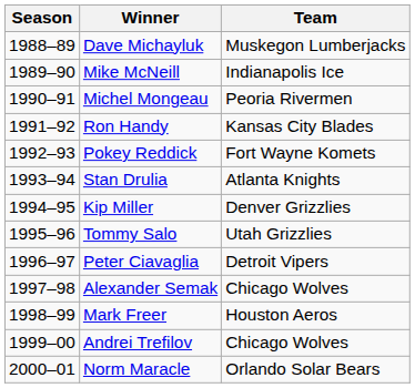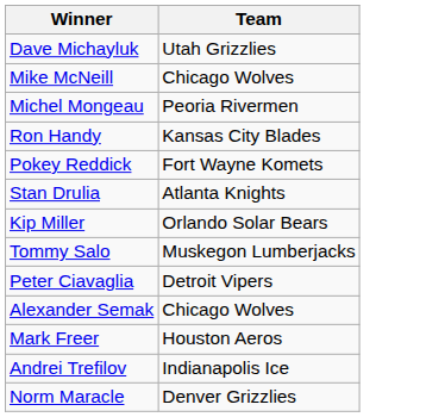 <table class="wikitable">
 <tr>
-<th>Season</th>
 <th>Winner</th>
 <th>Team</th>
 </tr>
 <tr>
-<td>1988–89</td>
 <td><a href='#'>Dave Michayluk</a></td>
-<td>Muskegon Lumberjacks</td>
+<td>Utah Grizzlies</td>
 </tr>
 <tr>
-<td>1989–90</td>
 <td><a href='#'>Mike McNeill</a></td>
-<td>Indianapolis Ice</td>
+<td>Chicago Wolves</td>
 </tr>
 <tr>
-<td>1990–91</td>
 <td><a href='#'>Michel Mongeau</a></td>
 <td>Peoria Rivermen</td>
 </tr>
 <tr>
-<td>1991–92</td>
 <td><a href='#'>Ron Handy</a></td>
 <td>Kansas City Blades</td>
 </tr>
 <tr>
-<td>1992–93</td>
 <td><a href='#'>Pokey Reddick</a></td>
 <td>Fort Wayne Komets</td>
 </tr>
 <tr>
-<td>1993–94</td>
 <td><a href='#'>Stan Drulia</a></td>
 <td>Atlanta Knights</td>
 </tr>
 <tr>
-<td>1994–95</td>
 <td><a href='#'>Kip Miller</a></td>
-<td>Denver Grizzlies</td>
+<td>Orlando Solar Bears</td>
 </tr>
 <tr>
-<td>1995–96</td>
 <td><a href='#'>Tommy Salo</a></td>
-<td>Utah Grizzlies</td>
+<td>Muskegon Lumberjacks</td>
 </tr>
 <tr>
-<td>1996–97</td>
 <td><a href='#'>Peter Ciavaglia</a></td>
 <td>Detroit Vipers</td>
 </tr>
 <tr>
-<td>1997–98</td>
 <td><a href='#'>Alexander Semak</a></td>
 <td>Chicago Wolves</td>
 </tr>
 <tr>
-<td>1998–99</td>
 <td><a href='#'>Mark Freer</a></td>
 <td>Houston Aeros</td>
 </tr>
 <tr>
-<td>1999–00</td>
 <td><a href='#'>Andrei Trefilov</a></td>
-<td>Chicago Wolves</td>
+<td>Indianapolis Ice</td>
 </tr>
 <tr>
-<td>2000–01</td>
 <td><a href='#'>Norm Maracle</a></td>
-<td>Orlando Solar Bears</td>
+<td>Denver Grizzlies</td>
 </tr>
 </table>
